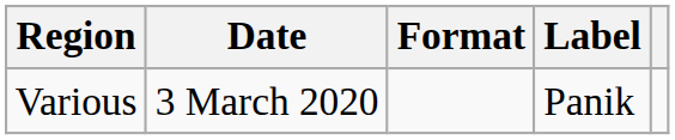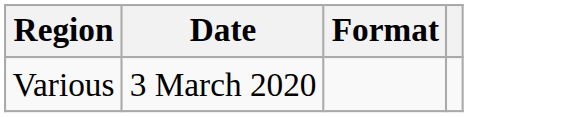 <table class="wikitable plainrowheaders">
 <tr>
 <th>Region</th>
 <th>Date</th>
 <th>Format</th>
-<th>Label</th>
 <th></th>
 </tr>
 <tr>
 <td>Various</td>
 <td>3 March 2020</td>
 <td></td>
-<td>Panik</td>
 <td></td>
 </tr>
 </table>
